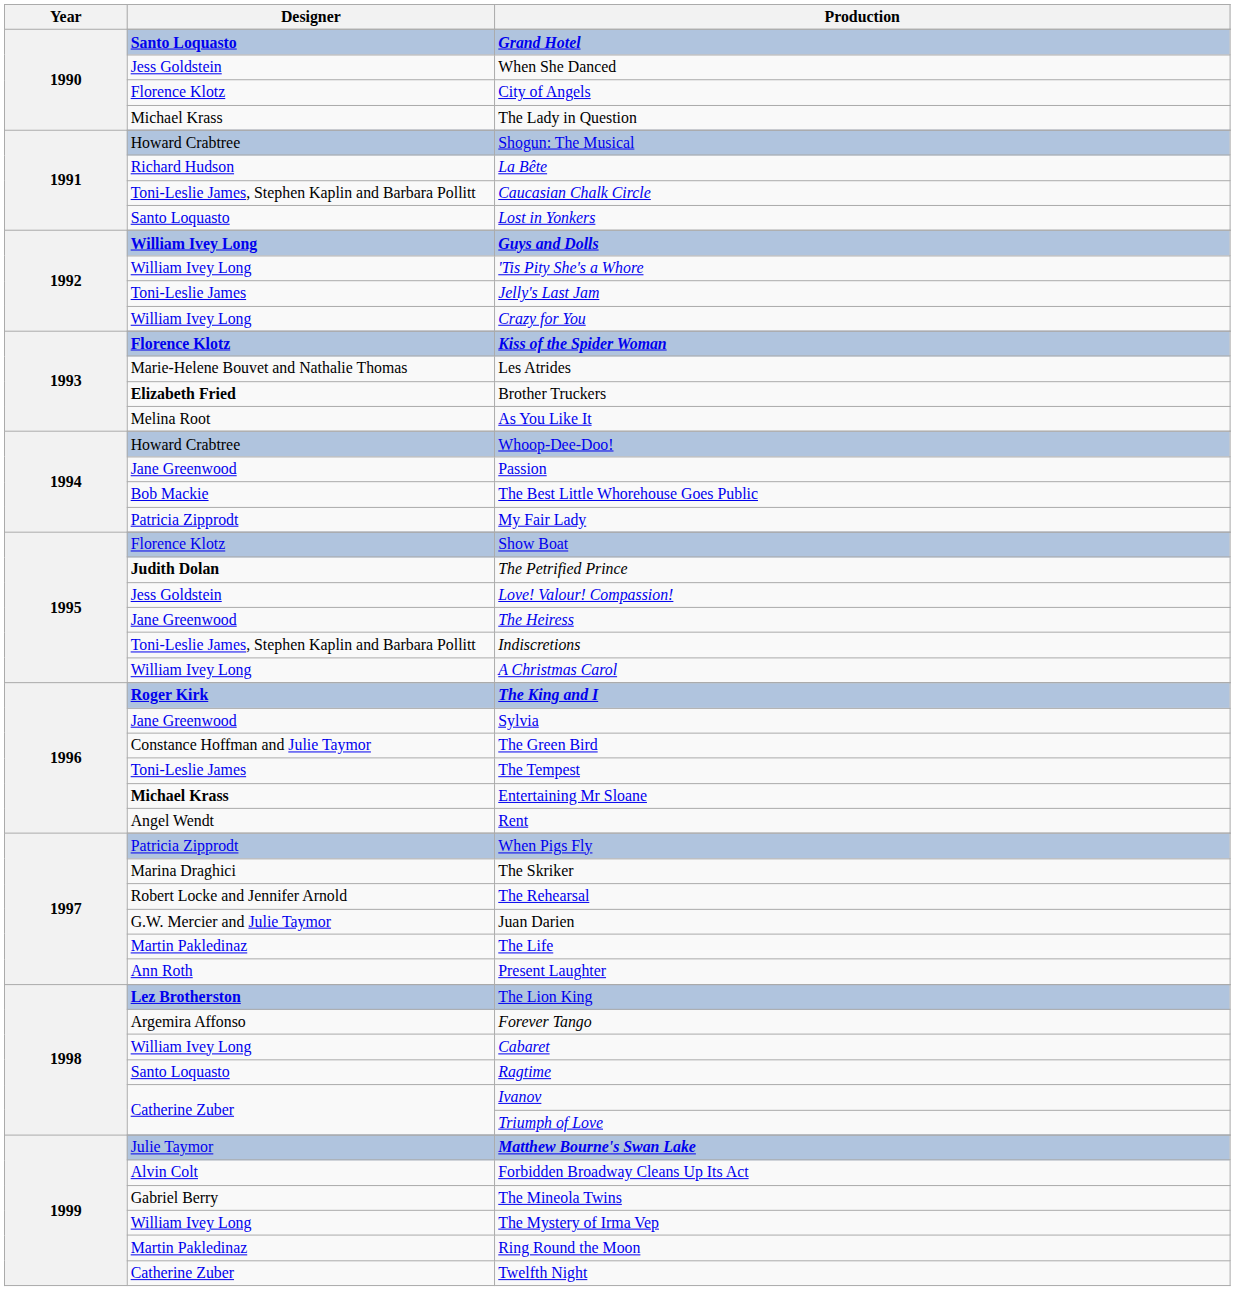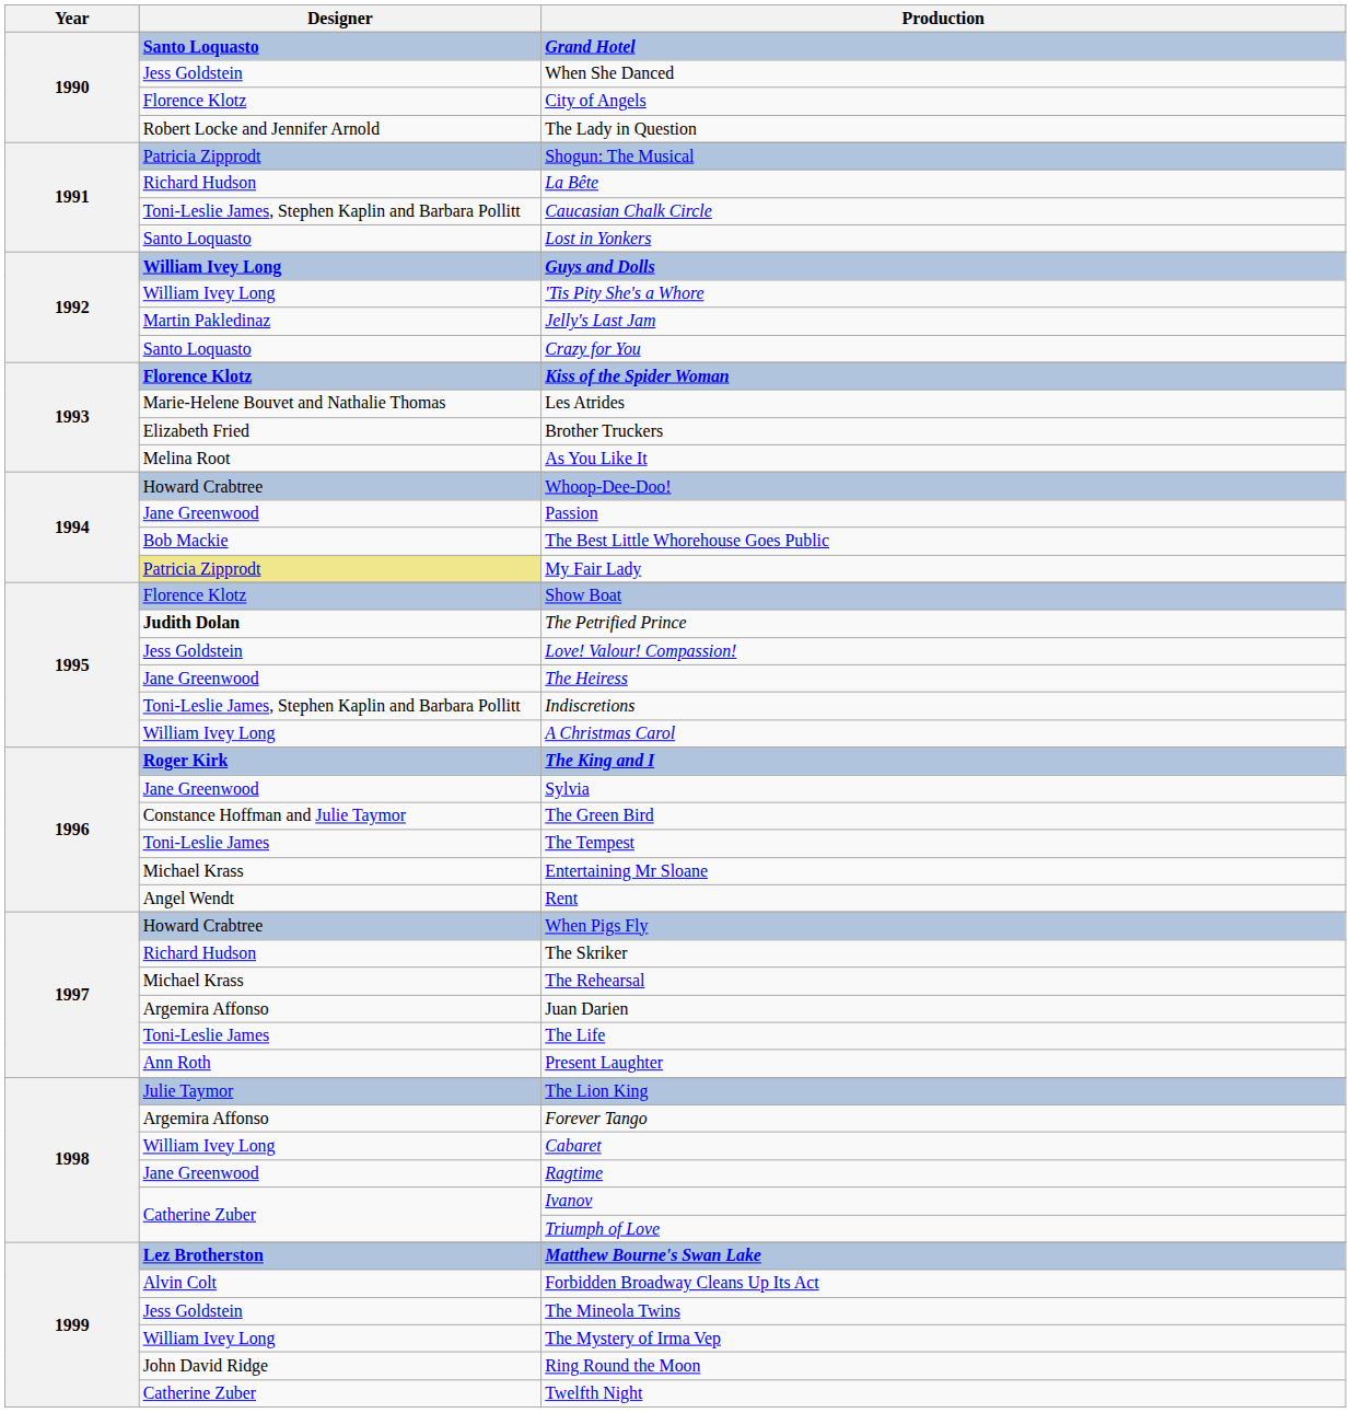 <table class="wikitable" style="width:98%;">
 <tr style="background:#bebebe;">
 <th style="width:10%;">Year</th>
 <th style="width:30%;">Designer</th>
 <th style="width:60%;">Production</th>
 </tr>
 <tr>
 <th rowspan="5">1990</th>
 </tr>
 <tr style="background:#B0C4DE">
 <td><strong><a href='#'>Santo Loquasto</a></strong></td>
 <td><strong><em><a href='#'>Grand Hotel</a><em> <strong></td>
 </tr>
 <tr>
 <td><a href='#'>Jess Goldstein</a></td>
 <td></em>When She Danced<em></td>
 </tr>
 <tr>
 <td><a href='#'>Florence Klotz</a></td>
 <td></em><a href='#'>City of Angels</a><em></td>
 </tr>
 <tr>
-<td>Michael Krass</td>
+<td>Robert Locke and Jennifer Arnold</td>
 <td></em>The Lady in Question<em></td>
 </tr>
 <tr>
 <th rowspan="5">1991</th>
 </tr>
 <tr style="background:#B0C4DE">
-<td></strong>Howard Crabtree<strong></td>
+<td></strong><a href='#'>Patricia Zipprodt</a><strong></td>
 <td></em></strong><a href='#'>Shogun: The Musical</a></em> </strong></td>
 </tr>
 <tr>
 <td><a href='#'>Richard Hudson</a></td>
 <td><em><a href='#'>La Bête</a></em></td>
 </tr>
 <tr>
 <td><a href='#'>Toni-Leslie James</a>, Stephen Kaplin and Barbara Pollitt</td>
 <td><em><a href='#'>Caucasian Chalk Circle</a></em></td>
 </tr>
 <tr>
 <td><a href='#'>Santo Loquasto</a></td>
 <td><em><a href='#'>Lost in Yonkers</a></em></td>
 </tr>
 <tr>
 <th rowspan="5">1992</th>
 </tr>
 <tr style="background:#B0C4DE">
 <td><strong><a href='#'>William Ivey Long</a></strong></td>
 <td><strong><em><a href='#'>Guys and Dolls</a></em></strong></td>
 </tr>
 <tr>
 <td><a href='#'>William Ivey Long</a></td>
 <td><em><a href='#'>'Tis Pity She's a Whore</a></em></td>
 </tr>
 <tr>
-<td><a href='#'>Toni-Leslie James</a></td>
+<td><a href='#'>Martin Pakledinaz</a></td>
 <td><em><a href='#'>Jelly's Last Jam</a></em></td>
 </tr>
 <tr>
-<td><a href='#'>William Ivey Long</a></td>
+<td><a href='#'>Santo Loquasto</a></td>
 <td><em><a href='#'>Crazy for You</a></em></td>
 </tr>
 <tr>
 <th rowspan="5">1993</th>
 </tr>
 <tr style="background:#B0C4DE">
 <td><strong><a href='#'>Florence Klotz</a></strong></td>
 <td><strong><em><a href='#'>Kiss of the Spider Woman</a><em> <strong></td>
 </tr>
 <tr>
 <td>Marie-Helene Bouvet and Nathalie Thomas</td>
 <td></em>Les Atrides<em></td>
 </tr>
 <tr>
-<td><strong>Elizabeth Fried</strong></td>
+<td>Elizabeth Fried</td>
 <td></em>Brother Truckers<em></td>
 </tr>
 <tr>
 <td>Melina Root</td>
 <td></em><a href='#'>As You Like It</a><em></td>
 </tr>
 <tr>
 <th rowspan="5">1994</th>
 </tr>
 <tr style="background:#B0C4DE">
 <td></strong>Howard Crabtree<strong></td>
 <td></em></strong><a href='#'>Whoop-Dee-Doo!</a><strong><em></td>
 </tr>
 <tr>
 <td><a href='#'>Jane Greenwood</a></td>
 <td></em><a href='#'>Passion</a><em></td>
 </tr>
 <tr>
 <td><a href='#'>Bob Mackie</a></td>
 <td></em><a href='#'>The Best Little Whorehouse Goes Public</a><em></td>
 </tr>
 <tr>
-<td><a href='#'>Patricia Zipprodt</a></td>
+<td style="background: khaki;"><a href='#'>Patricia Zipprodt</a></td>
 <td></em><a href='#'>My Fair Lady</a><em></td>
 </tr>
 <tr>
 <th rowspan="7">1995</th>
 </tr>
 <tr style="background:#B0C4DE">
 <td></strong><a href='#'>Florence Klotz</a><strong></td>
 <td></em></strong><a href='#'>Show Boat</a></em> </strong></td>
 </tr>
 <tr>
 <td><strong>Judith Dolan</strong></td>
 <td><em>The Petrified Prince</em></td>
 </tr>
 <tr>
 <td><a href='#'>Jess Goldstein</a></td>
 <td><em><a href='#'>Love! Valour! Compassion!</a></em></td>
 </tr>
 <tr>
 <td><a href='#'>Jane Greenwood</a></td>
 <td><em><a href='#'>The Heiress</a></em></td>
 </tr>
 <tr>
 <td><a href='#'>Toni-Leslie James</a>, Stephen Kaplin and Barbara Pollitt</td>
 <td><em>Indiscretions</em></td>
 </tr>
 <tr>
 <td><a href='#'>William Ivey Long</a></td>
 <td><em><a href='#'>A Christmas Carol</a></em></td>
 </tr>
 <tr>
 <th rowspan="7">1996</th>
 </tr>
 <tr style="background:#B0C4DE">
 <td><strong><a href='#'>Roger Kirk</a></strong></td>
 <td><strong><em><a href='#'>The King and I</a><em> <strong></td>
 </tr>
 <tr>
 <td><a href='#'>Jane Greenwood</a></td>
 <td></em><a href='#'>Sylvia</a><em></td>
 </tr>
 <tr>
 <td>Constance Hoffman and <a href='#'>Julie Taymor</a></td>
 <td></em><a href='#'>The Green Bird</a><em></td>
 </tr>
 <tr>
 <td><a href='#'>Toni-Leslie James</a></td>
 <td></em><a href='#'>The Tempest</a><em></td>
 </tr>
 <tr>
-<td><strong>Michael Krass</strong></td>
+<td>Michael Krass</td>
 <td></em><a href='#'>Entertaining Mr Sloane</a><em></td>
 </tr>
 <tr>
 <td>Angel Wendt</td>
 <td></em><a href='#'>Rent</a><em></td>
 </tr>
 <tr>
 <th rowspan="7">1997</th>
 </tr>
 <tr style="background:#B0C4DE">
-<td></strong><a href='#'>Patricia Zipprodt</a><strong></td>
+<td></strong>Howard Crabtree<strong></td>
 <td></em></strong><a href='#'>When Pigs Fly</a><strong><em></td>
 </tr>
 <tr>
-<td>Marina Draghici</td>
+<td><a href='#'>Richard Hudson</a></td>
 <td></em>The Skriker<em></td>
 </tr>
 <tr>
-<td>Robert Locke and Jennifer Arnold</td>
+<td>Michael Krass</td>
 <td></em><a href='#'>The Rehearsal</a><em></td>
 </tr>
 <tr>
-<td>G.W. Mercier and <a href='#'>Julie Taymor</a></td>
+<td>Argemira Affonso</td>
 <td></em>Juan Darien<em></td>
 </tr>
 <tr>
-<td><a href='#'>Martin Pakledinaz</a></td>
+<td><a href='#'>Toni-Leslie James</a></td>
 <td></em><a href='#'>The Life</a><em></td>
 </tr>
 <tr>
 <td><a href='#'>Ann Roth</a></td>
 <td></em><a href='#'>Present Laughter</a><em></td>
 </tr>
 <tr>
 <th rowspan="7">1998</th>
 </tr>
 <tr style="background:#B0C4DE">
-<td><strong><a href='#'>Lez Brotherston</a></strong></td>
+<td></strong><a href='#'>Julie Taymor</a><strong></td>
 <td></em></strong><a href='#'>The Lion King</a></em> </strong></td>
 </tr>
 <tr>
 <td>Argemira Affonso</td>
 <td><em>Forever Tango</em></td>
 </tr>
 <tr>
 <td><a href='#'>William Ivey Long</a></td>
 <td><em><a href='#'>Cabaret</a></em></td>
 </tr>
 <tr>
-<td><a href='#'>Santo Loquasto</a></td>
+<td><a href='#'>Jane Greenwood</a></td>
 <td><em><a href='#'>Ragtime</a></em></td>
 </tr>
 <tr>
 <td rowspan="2"><a href='#'>Catherine Zuber</a></td>
 <td><em><a href='#'>Ivanov</a></em></td>
 </tr>
 <tr>
 <td><em><a href='#'>Triumph of Love</a></em></td>
 </tr>
 <tr>
 <th rowspan="7">1999</th>
 </tr>
 <tr style="background:#B0C4DE">
-<td></strong><a href='#'>Julie Taymor</a><strong></td>
+<td><strong><a href='#'>Lez Brotherston</a></strong></td>
 <td><strong><em><a href='#'>Matthew Bourne's Swan Lake</a><em> <strong></td>
 </tr>
 <tr>
 <td><a href='#'>Alvin Colt</a></td>
 <td></em><a href='#'>Forbidden Broadway Cleans Up Its Act</a><em></td>
 </tr>
 <tr>
-<td>Gabriel Berry</td>
+<td><a href='#'>Jess Goldstein</a></td>
 <td></em><a href='#'>The Mineola Twins</a><em></td>
 </tr>
 <tr>
 <td><a href='#'>William Ivey Long</a></td>
 <td></em><a href='#'>The Mystery of Irma Vep</a><em></td>
 </tr>
 <tr>
-<td><a href='#'>Martin Pakledinaz</a></td>
+<td>John David Ridge</td>
 <td></em><a href='#'>Ring Round the Moon</a><em></td>
 </tr>
 <tr>
 <td><a href='#'>Catherine Zuber</a></td>
 <td></em><a href='#'>Twelfth Night</a><em></td>
 </tr>
 </table>
